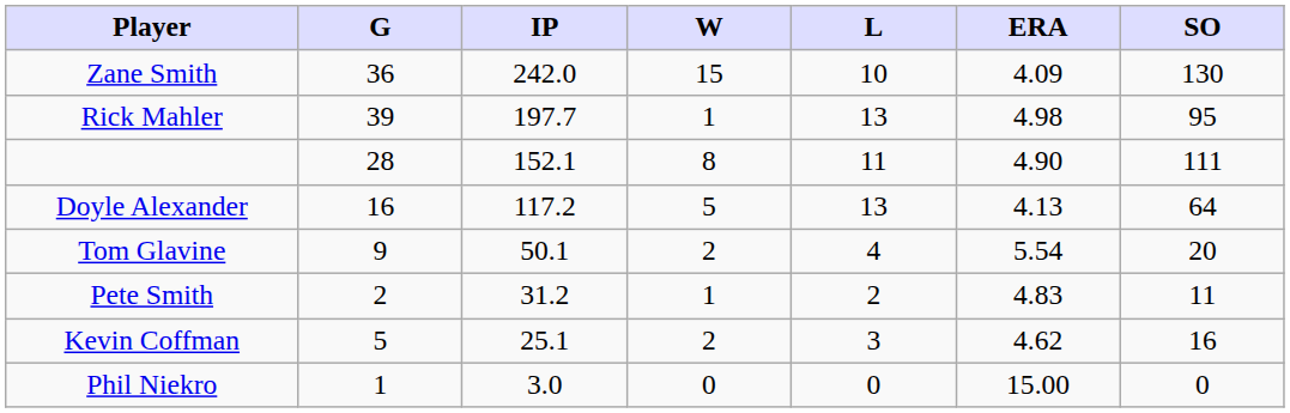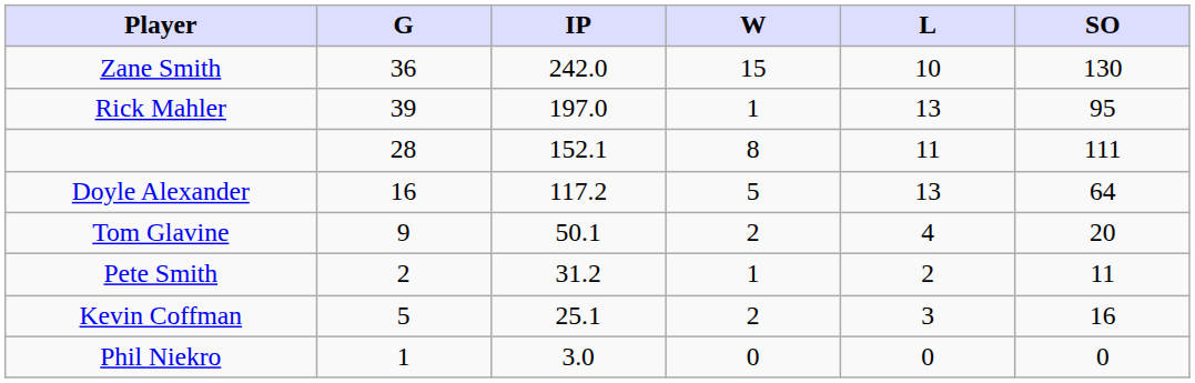 <table class="wikitable sortable">
 <tr>
 <th style="background:#ddf; width:16%;">Player</th>
 <th style="background:#ddf; width:9%;">G</th>
 <th style="background:#ddf; width:9%;">IP</th>
 <th style="background:#ddf; width:9%;">W</th>
 <th style="background:#ddf; width:9%;">L</th>
-<th style="background:#ddf; width:9%;">ERA</th>
 <th style="background:#ddf; width:9%;">SO</th>
 </tr>
 <tr style="text-align:center;">
 <td><a href='#'>Zane Smith</a></td>
 <td>36</td>
 <td>242.0</td>
 <td>15</td>
 <td>10</td>
-<td>4.09</td>
 <td>130</td>
 </tr>
 <tr align=center>
 <td><a href='#'>Rick Mahler</a></td>
 <td>39</td>
-<td>197.7</td>
+<td>197.0</td>
 <td>1</td>
 <td>13</td>
-<td>4.98</td>
 <td>95</td>
 </tr>
 <tr align=center>
 <td></td>
 <td>28</td>
 <td>152.1</td>
 <td>8</td>
 <td>11</td>
-<td>4.90</td>
 <td>111</td>
 </tr>
 <tr align=center>
 <td><a href='#'>Doyle Alexander</a></td>
 <td>16</td>
 <td>117.2</td>
 <td>5</td>
 <td>13</td>
-<td>4.13</td>
 <td>64</td>
 </tr>
 <tr align=center>
 <td><a href='#'>Tom Glavine</a></td>
 <td>9</td>
 <td>50.1</td>
 <td>2</td>
 <td>4</td>
-<td>5.54</td>
 <td>20</td>
 </tr>
 <tr align=center>
 <td><a href='#'>Pete Smith</a></td>
 <td>2</td>
 <td>31.2</td>
 <td>1</td>
 <td>2</td>
-<td>4.83</td>
 <td>11</td>
 </tr>
 <tr align=center>
 <td><a href='#'>Kevin Coffman</a></td>
 <td>5</td>
 <td>25.1</td>
 <td>2</td>
 <td>3</td>
-<td>4.62</td>
 <td>16</td>
 </tr>
 <tr align=center>
 <td><a href='#'>Phil Niekro</a></td>
 <td>1</td>
 <td>3.0</td>
 <td>0</td>
 <td>0</td>
-<td>15.00</td>
 <td>0</td>
 </tr>
 </table>
